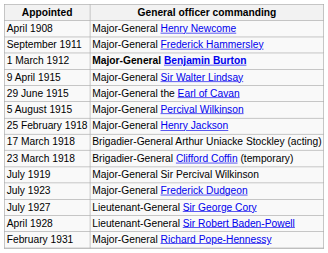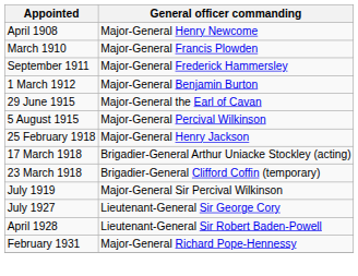 <table class="wikitable" style="text-align: left; border-spacing: 2px; border: 1px solid darkgray;">
 <tr>
 <th>Appointed</th>
 <th>General officer commanding</th>
 </tr>
 <tr>
 <td>April 1908</td>
 <td>Major-General <a href='#'>Henry Newcome</a></td>
 </tr>
 <tr>
+<td>March 1910</td>
+<td>Major-General <a href='#'>Francis Plowden</a></td>
+</tr>
+<tr>
 <td>September 1911</td>
 <td>Major-General <a href='#'>Frederick Hammersley</a></td>
 </tr>
 <tr>
 <td>1 March 1912</td>
-<td><strong>Major-General <a href='#'>Benjamin Burton</a></strong></td>
-</tr>
-<tr>
-<td>9 April 1915</td>
-<td>Major-General <a href='#'>Sir Walter Lindsay</a></td>
+<td>Major-General <a href='#'>Benjamin Burton</a></td>
 </tr>
 <tr>
 <td>29 June 1915</td>
 <td>Major-General the <a href='#'>Earl of Cavan</a></td>
 </tr>
 <tr>
 <td>5 August 1915</td>
 <td>Major-General <a href='#'>Percival Wilkinson</a></td>
 </tr>
 <tr>
 <td>25 February 1918</td>
 <td>Major-General <a href='#'>Henry Jackson</a></td>
 </tr>
 <tr>
 <td>17 March 1918</td>
 <td>Brigadier-General Arthur Uniacke Stockley (acting)</td>
 </tr>
 <tr>
 <td>23 March 1918</td>
 <td>Brigadier-General <a href='#'>Clifford Coffin</a> (temporary)</td>
 </tr>
 <tr>
 <td>July 1919</td>
 <td>Major-General Sir Percival Wilkinson</td>
 </tr>
 <tr>
-<td>July 1923</td>
-<td>Major-General <a href='#'>Frederick Dudgeon</a></td>
-</tr>
-<tr>
 <td>July 1927</td>
 <td>Lieutenant-General <a href='#'>Sir George Cory</a></td>
 </tr>
 <tr>
 <td>April 1928</td>
 <td>Lieutenant-General <a href='#'>Sir Robert Baden-Powell</a></td>
 </tr>
 <tr>
 <td>February 1931</td>
 <td>Major-General <a href='#'>Richard Pope-Hennessy</a></td>
 </tr>
 <tr>
 </tr>
 </table>
